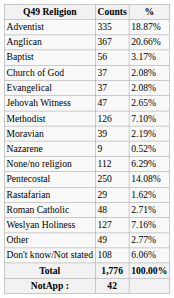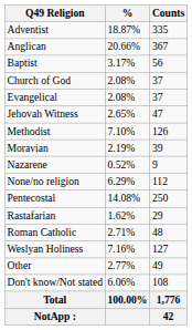 <table class="wikitable sortable">
 <tr>
 <th>Q49 Religion</th>
+<th>%</th>
 <th>Counts</th>
-<th>%</th>
 </tr>
 <tr>
 <td>Adventist</td>
+<td>18.87%</td>
 <td>335</td>
-<td>18.87%</td>
 </tr>
 <tr>
 <td>Anglican</td>
+<td>20.66%</td>
 <td>367</td>
-<td>20.66%</td>
 </tr>
 <tr>
 <td>Baptist</td>
+<td>3.17%</td>
 <td>56</td>
-<td>3.17%</td>
 </tr>
 <tr>
 <td>Church of God</td>
+<td>2.08%</td>
 <td>37</td>
-<td>2.08%</td>
 </tr>
 <tr>
 <td>Evangelical</td>
+<td>2.08%</td>
 <td>37</td>
-<td>2.08%</td>
 </tr>
 <tr>
 <td>Jehovah Witness</td>
+<td>2.65%</td>
 <td>47</td>
-<td>2.65%</td>
 </tr>
 <tr>
 <td>Methodist</td>
+<td>7.10%</td>
 <td>126</td>
-<td>7.10%</td>
 </tr>
 <tr>
 <td>Moravian</td>
+<td>2.19%</td>
 <td>39</td>
-<td>2.19%</td>
 </tr>
 <tr>
 <td>Nazarene</td>
+<td>0.52%</td>
 <td>9</td>
-<td>0.52%</td>
 </tr>
 <tr>
 <td>None/no religion</td>
+<td>6.29%</td>
 <td>112</td>
-<td>6.29%</td>
 </tr>
 <tr>
 <td>Pentecostal</td>
+<td>14.08%</td>
 <td>250</td>
-<td>14.08%</td>
 </tr>
 <tr>
 <td>Rastafarian</td>
+<td>1.62%</td>
 <td>29</td>
-<td>1.62%</td>
 </tr>
 <tr>
 <td>Roman Catholic</td>
+<td>2.71%</td>
 <td>48</td>
-<td>2.71%</td>
 </tr>
 <tr>
 <td>Weslyan Holiness</td>
+<td>7.16%</td>
 <td>127</td>
-<td>7.16%</td>
 </tr>
 <tr>
 <td>Other</td>
+<td>2.77%</td>
 <td>49</td>
-<td>2.77%</td>
 </tr>
 <tr>
 <td>Don't know/Not stated</td>
+<td>6.06%</td>
 <td>108</td>
-<td>6.06%</td>
 </tr>
 <tr>
 <th>Total</th>
+<th>100.00%</th>
 <th>1,776</th>
-<th>100.00%</th>
 </tr>
 <tr>
 <th>NotApp :</th>
+<th></th>
 <th>42</th>
-<th></th>
 </tr>
 </table>
